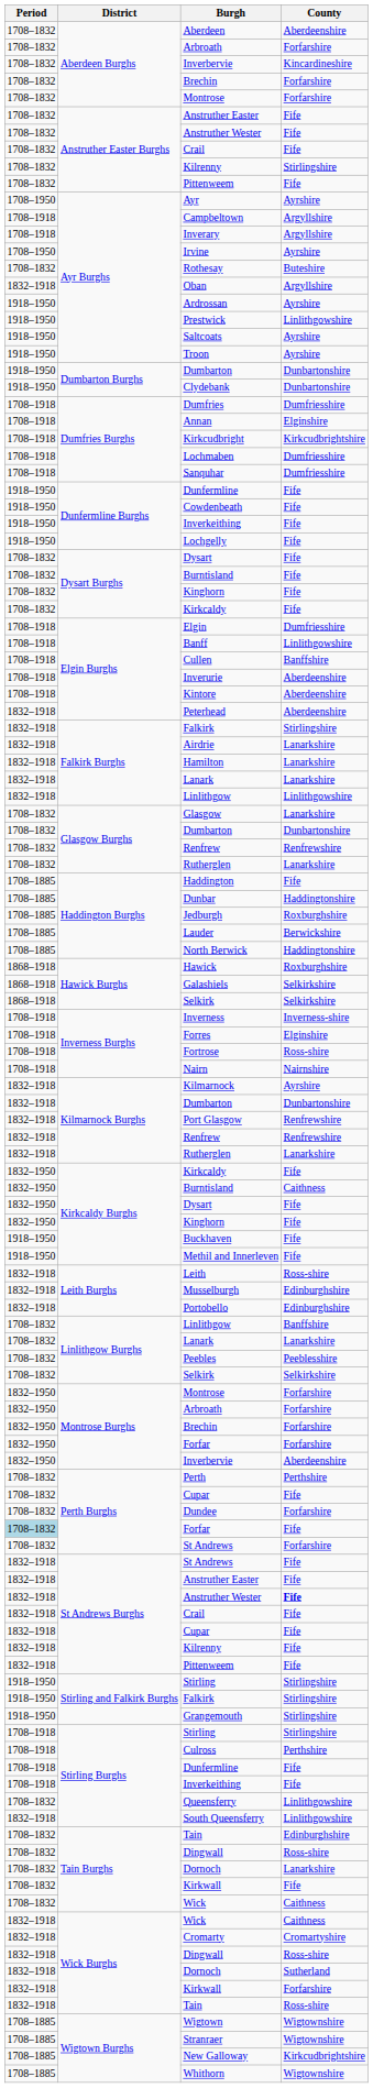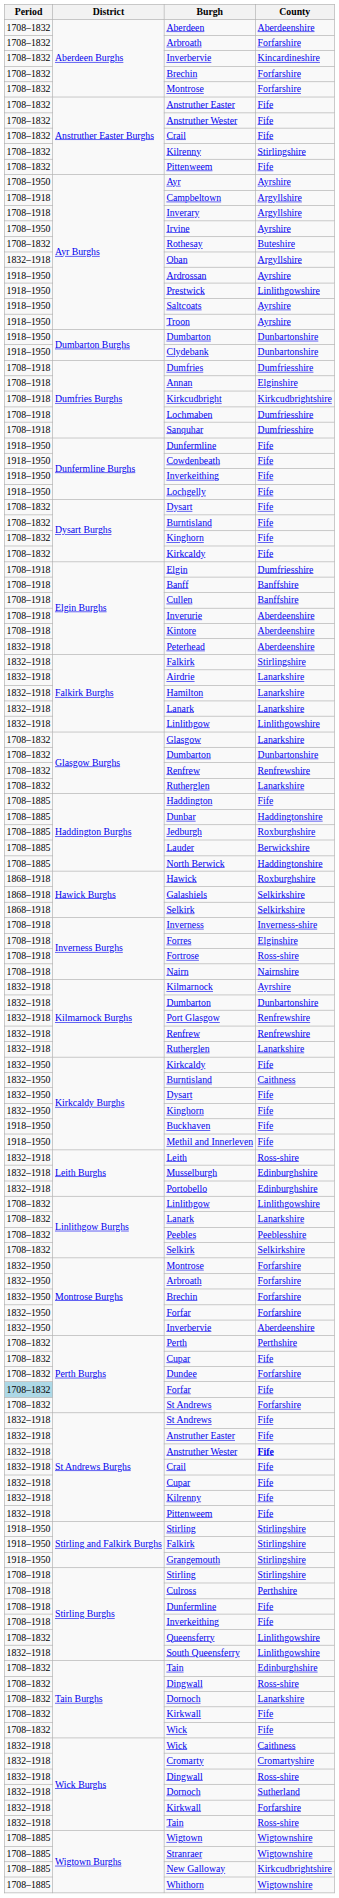 <table class="wikitable sortable">
 <tr>
 <th>Period</th>
 <th>District</th>
 <th>Burgh</th>
 <th>County</th>
 </tr>
 <tr>
 <td>1708–1832</td>
 <td rowspan=5><a href='#'>Aberdeen Burghs</a></td>
 <td><a href='#'>Aberdeen</a></td>
 <td><a href='#'>Aberdeenshire</a></td>
 </tr>
 <tr>
 <td>1708–1832</td>
 <td><a href='#'>Arbroath</a></td>
 <td><a href='#'>Forfarshire</a></td>
 </tr>
 <tr>
 <td>1708–1832</td>
 <td><a href='#'>Inverbervie</a></td>
 <td><a href='#'>Kincardineshire</a></td>
 </tr>
 <tr>
 <td>1708–1832</td>
 <td><a href='#'>Brechin</a></td>
 <td><a href='#'>Forfarshire</a></td>
 </tr>
 <tr>
 <td>1708–1832</td>
 <td><a href='#'>Montrose</a></td>
 <td><a href='#'>Forfarshire</a></td>
 </tr>
 <tr>
 <td>1708–1832</td>
 <td rowspan=5><a href='#'>Anstruther Easter Burghs</a></td>
 <td><a href='#'>Anstruther Easter</a></td>
 <td><a href='#'>Fife</a></td>
 </tr>
 <tr>
 <td>1708–1832</td>
 <td><a href='#'>Anstruther Wester</a></td>
 <td><a href='#'>Fife</a></td>
 </tr>
 <tr>
 <td>1708–1832</td>
 <td><a href='#'>Crail</a></td>
 <td><a href='#'>Fife</a></td>
 </tr>
 <tr>
 <td>1708–1832</td>
 <td><a href='#'>Kilrenny</a></td>
 <td><a href='#'>Stirlingshire</a></td>
 </tr>
 <tr>
 <td>1708–1832</td>
 <td><a href='#'>Pittenweem</a></td>
 <td><a href='#'>Fife</a></td>
 </tr>
 <tr>
 <td>1708–1950</td>
 <td rowspan=10><a href='#'>Ayr Burghs</a></td>
 <td><a href='#'>Ayr</a></td>
 <td><a href='#'>Ayrshire</a></td>
 </tr>
 <tr>
 <td>1708–1918</td>
 <td><a href='#'>Campbeltown</a></td>
 <td><a href='#'>Argyllshire</a></td>
 </tr>
 <tr>
 <td>1708–1918</td>
 <td><a href='#'>Inverary</a></td>
 <td><a href='#'>Argyllshire</a></td>
 </tr>
 <tr>
 <td>1708–1950</td>
 <td><a href='#'>Irvine</a></td>
 <td><a href='#'>Ayrshire</a></td>
 </tr>
 <tr>
 <td>1708–1832</td>
 <td><a href='#'>Rothesay</a></td>
 <td><a href='#'>Buteshire</a></td>
 </tr>
 <tr>
 <td>1832–1918</td>
 <td><a href='#'>Oban</a></td>
 <td><a href='#'>Argyllshire</a></td>
 </tr>
 <tr>
 <td>1918–1950</td>
 <td><a href='#'>Ardrossan</a></td>
 <td><a href='#'>Ayrshire</a></td>
 </tr>
 <tr>
 <td>1918–1950</td>
 <td><a href='#'>Prestwick</a></td>
 <td><a href='#'>Linlithgowshire</a></td>
 </tr>
 <tr>
 <td>1918–1950</td>
 <td><a href='#'>Saltcoats</a></td>
 <td><a href='#'>Ayrshire</a></td>
 </tr>
 <tr>
 <td>1918–1950</td>
 <td><a href='#'>Troon</a></td>
 <td><a href='#'>Ayrshire</a></td>
 </tr>
 <tr>
 <td>1918–1950</td>
 <td rowspan=2><a href='#'>Dumbarton Burghs</a></td>
 <td><a href='#'>Dumbarton</a></td>
 <td><a href='#'>Dunbartonshire</a></td>
 </tr>
 <tr>
 <td>1918–1950</td>
 <td><a href='#'>Clydebank</a></td>
 <td><a href='#'>Dunbartonshire</a></td>
 </tr>
 <tr>
 <td>1708–1918</td>
 <td rowspan=5><a href='#'>Dumfries Burghs</a></td>
 <td><a href='#'>Dumfries</a></td>
 <td><a href='#'>Dumfriesshire</a></td>
 </tr>
 <tr>
 <td>1708–1918</td>
 <td><a href='#'>Annan</a></td>
 <td><a href='#'>Elginshire</a></td>
 </tr>
 <tr>
 <td>1708–1918</td>
 <td><a href='#'>Kirkcudbright</a></td>
 <td><a href='#'>Kirkcudbrightshire</a></td>
 </tr>
 <tr>
 <td>1708–1918</td>
 <td><a href='#'>Lochmaben</a></td>
 <td><a href='#'>Dumfriesshire</a></td>
 </tr>
 <tr>
 <td>1708–1918</td>
 <td><a href='#'>Sanquhar</a></td>
 <td><a href='#'>Dumfriesshire</a></td>
 </tr>
 <tr>
 <td>1918–1950</td>
 <td rowspan=4><a href='#'>Dunfermline Burghs</a></td>
 <td><a href='#'>Dunfermline</a></td>
 <td><a href='#'>Fife</a></td>
 </tr>
 <tr>
 <td>1918–1950</td>
 <td><a href='#'>Cowdenbeath</a></td>
 <td><a href='#'>Fife</a></td>
 </tr>
 <tr>
 <td>1918–1950</td>
 <td><a href='#'>Inverkeithing</a></td>
 <td><a href='#'>Fife</a></td>
 </tr>
 <tr>
 <td>1918–1950</td>
 <td><a href='#'>Lochgelly</a></td>
 <td><a href='#'>Fife</a></td>
 </tr>
 <tr>
 <td>1708–1832</td>
 <td rowspan=4><a href='#'>Dysart Burghs</a></td>
 <td><a href='#'>Dysart</a></td>
 <td><a href='#'>Fife</a></td>
 </tr>
 <tr>
 <td>1708–1832</td>
 <td><a href='#'>Burntisland</a></td>
 <td><a href='#'>Fife</a></td>
 </tr>
 <tr>
 <td>1708–1832</td>
 <td><a href='#'>Kinghorn</a></td>
 <td><a href='#'>Fife</a></td>
 </tr>
 <tr>
 <td>1708–1832</td>
 <td><a href='#'>Kirkcaldy</a></td>
 <td><a href='#'>Fife</a></td>
 </tr>
 <tr>
 <td>1708–1918</td>
 <td rowspan=6><a href='#'>Elgin Burghs</a></td>
 <td><a href='#'>Elgin</a></td>
 <td><a href='#'>Dumfriesshire</a></td>
 </tr>
 <tr>
 <td>1708–1918</td>
 <td><a href='#'>Banff</a></td>
-<td><a href='#'>Linlithgowshire</a></td>
+<td><a href='#'>Banffshire</a></td>
 </tr>
 <tr>
 <td>1708–1918</td>
 <td><a href='#'>Cullen</a></td>
 <td><a href='#'>Banffshire</a></td>
 </tr>
 <tr>
 <td>1708–1918</td>
 <td><a href='#'>Inverurie</a></td>
 <td><a href='#'>Aberdeenshire</a></td>
 </tr>
 <tr>
 <td>1708–1918</td>
 <td><a href='#'>Kintore</a></td>
 <td><a href='#'>Aberdeenshire</a></td>
 </tr>
 <tr>
 <td>1832–1918</td>
 <td><a href='#'>Peterhead</a></td>
 <td><a href='#'>Aberdeenshire</a></td>
 </tr>
 <tr>
 <td>1832–1918</td>
 <td rowspan=5><a href='#'>Falkirk Burghs</a></td>
 <td><a href='#'>Falkirk</a></td>
 <td><a href='#'>Stirlingshire</a></td>
 </tr>
 <tr>
 <td>1832–1918</td>
 <td><a href='#'>Airdrie</a></td>
 <td><a href='#'>Lanarkshire</a></td>
 </tr>
 <tr>
 <td>1832–1918</td>
 <td><a href='#'>Hamilton</a></td>
 <td><a href='#'>Lanarkshire</a></td>
 </tr>
 <tr>
 <td>1832–1918</td>
 <td><a href='#'>Lanark</a></td>
 <td><a href='#'>Lanarkshire</a></td>
 </tr>
 <tr>
 <td>1832–1918</td>
 <td><a href='#'>Linlithgow</a></td>
 <td><a href='#'>Linlithgowshire</a></td>
 </tr>
 <tr>
 <td>1708–1832</td>
 <td rowspan=4><a href='#'>Glasgow Burghs</a></td>
 <td><a href='#'>Glasgow</a></td>
 <td><a href='#'>Lanarkshire</a></td>
 </tr>
 <tr>
 <td>1708–1832</td>
 <td><a href='#'>Dumbarton</a></td>
 <td><a href='#'>Dunbartonshire</a></td>
 </tr>
 <tr>
 <td>1708–1832</td>
 <td><a href='#'>Renfrew</a></td>
 <td><a href='#'>Renfrewshire</a></td>
 </tr>
 <tr>
 <td>1708–1832</td>
 <td><a href='#'>Rutherglen</a></td>
 <td><a href='#'>Lanarkshire</a></td>
 </tr>
 <tr>
 <td>1708–1885</td>
 <td rowspan=5><a href='#'>Haddington Burghs</a></td>
 <td><a href='#'>Haddington</a></td>
 <td><a href='#'>Fife</a></td>
 </tr>
 <tr>
 <td>1708–1885</td>
 <td><a href='#'>Dunbar</a></td>
 <td><a href='#'>Haddingtonshire</a></td>
 </tr>
 <tr>
 <td>1708–1885</td>
 <td><a href='#'>Jedburgh</a></td>
 <td><a href='#'>Roxburghshire</a></td>
 </tr>
 <tr>
 <td>1708–1885</td>
 <td><a href='#'>Lauder</a></td>
 <td><a href='#'>Berwickshire</a></td>
 </tr>
 <tr>
 <td>1708–1885</td>
 <td><a href='#'>North Berwick</a></td>
 <td><a href='#'>Haddingtonshire</a></td>
 </tr>
 <tr>
 <td>1868–1918</td>
 <td rowspan=3><a href='#'>Hawick Burghs</a></td>
 <td><a href='#'>Hawick</a></td>
 <td><a href='#'>Roxburghshire</a></td>
 </tr>
 <tr>
 <td>1868–1918</td>
 <td><a href='#'>Galashiels</a></td>
 <td><a href='#'>Selkirkshire</a></td>
 </tr>
 <tr>
 <td>1868–1918</td>
 <td><a href='#'>Selkirk</a></td>
 <td><a href='#'>Selkirkshire</a></td>
 </tr>
 <tr>
 <td>1708–1918</td>
 <td rowspan=4><a href='#'>Inverness Burghs</a></td>
 <td><a href='#'>Inverness</a></td>
 <td><a href='#'>Inverness-shire</a></td>
 </tr>
 <tr>
 <td>1708–1918</td>
 <td><a href='#'>Forres</a></td>
 <td><a href='#'>Elginshire</a></td>
 </tr>
 <tr>
 <td>1708–1918</td>
 <td><a href='#'>Fortrose</a></td>
 <td><a href='#'>Ross-shire</a></td>
 </tr>
 <tr>
 <td>1708–1918</td>
 <td><a href='#'>Nairn</a></td>
 <td><a href='#'>Nairnshire</a></td>
 </tr>
 <tr>
 <td>1832–1918</td>
 <td rowspan=5><a href='#'>Kilmarnock Burghs</a></td>
 <td><a href='#'>Kilmarnock</a></td>
 <td><a href='#'>Ayrshire</a></td>
 </tr>
 <tr>
 <td>1832–1918</td>
 <td><a href='#'>Dumbarton</a></td>
 <td><a href='#'>Dunbartonshire</a></td>
 </tr>
 <tr>
 <td>1832–1918</td>
 <td><a href='#'>Port Glasgow</a></td>
 <td><a href='#'>Renfrewshire</a></td>
 </tr>
 <tr>
 <td>1832–1918</td>
 <td><a href='#'>Renfrew</a></td>
 <td><a href='#'>Renfrewshire</a></td>
 </tr>
 <tr>
 <td>1832–1918</td>
 <td><a href='#'>Rutherglen</a></td>
 <td><a href='#'>Lanarkshire</a></td>
 </tr>
 <tr>
 <td>1832–1950</td>
 <td rowspan=6><a href='#'>Kirkcaldy Burghs</a></td>
 <td><a href='#'>Kirkcaldy</a></td>
 <td><a href='#'>Fife</a></td>
 </tr>
 <tr>
 <td>1832–1950</td>
 <td><a href='#'>Burntisland</a></td>
 <td><a href='#'>Caithness</a></td>
 </tr>
 <tr>
 <td>1832–1950</td>
 <td><a href='#'>Dysart</a></td>
 <td><a href='#'>Fife</a></td>
 </tr>
 <tr>
 <td>1832–1950</td>
 <td><a href='#'>Kinghorn</a></td>
 <td><a href='#'>Fife</a></td>
 </tr>
 <tr>
 <td>1918–1950</td>
 <td><a href='#'>Buckhaven</a></td>
 <td><a href='#'>Fife</a></td>
 </tr>
 <tr>
 <td>1918–1950</td>
 <td><a href='#'>Methil and Innerleven</a></td>
 <td><a href='#'>Fife</a></td>
 </tr>
 <tr>
 <td>1832–1918</td>
 <td rowspan=3><a href='#'>Leith Burghs</a></td>
 <td><a href='#'>Leith</a></td>
 <td><a href='#'>Ross-shire</a></td>
 </tr>
 <tr>
 <td>1832–1918</td>
 <td><a href='#'>Musselburgh</a></td>
 <td><a href='#'>Edinburghshire</a></td>
 </tr>
 <tr>
 <td>1832–1918</td>
 <td><a href='#'>Portobello</a></td>
 <td><a href='#'>Edinburghshire</a></td>
 </tr>
 <tr>
 <td>1708–1832</td>
 <td rowspan=4><a href='#'>Linlithgow Burghs</a></td>
 <td><a href='#'>Linlithgow</a></td>
-<td><a href='#'>Banffshire</a></td>
+<td><a href='#'>Linlithgowshire</a></td>
 </tr>
 <tr>
 <td>1708–1832</td>
 <td><a href='#'>Lanark</a></td>
 <td><a href='#'>Lanarkshire</a></td>
 </tr>
 <tr>
 <td>1708–1832</td>
 <td><a href='#'>Peebles</a></td>
 <td><a href='#'>Peeblesshire</a></td>
 </tr>
 <tr>
 <td>1708–1832</td>
 <td><a href='#'>Selkirk</a></td>
 <td><a href='#'>Selkirkshire</a></td>
 </tr>
 <tr>
 <td>1832–1950</td>
 <td rowspan=5><a href='#'>Montrose Burghs</a></td>
 <td><a href='#'>Montrose</a></td>
 <td><a href='#'>Forfarshire</a></td>
 </tr>
 <tr>
 <td>1832–1950</td>
 <td><a href='#'>Arbroath</a></td>
 <td><a href='#'>Forfarshire</a></td>
 </tr>
 <tr>
 <td>1832–1950</td>
 <td><a href='#'>Brechin</a></td>
 <td><a href='#'>Forfarshire</a></td>
 </tr>
 <tr>
 <td>1832–1950</td>
 <td><a href='#'>Forfar</a></td>
 <td><a href='#'>Forfarshire</a></td>
 </tr>
 <tr>
 <td>1832–1950</td>
 <td><a href='#'>Inverbervie</a></td>
 <td><a href='#'>Aberdeenshire</a></td>
 </tr>
 <tr>
 <td>1708–1832</td>
 <td rowspan=5><a href='#'>Perth Burghs</a></td>
 <td><a href='#'>Perth</a></td>
 <td><a href='#'>Perthshire</a></td>
 </tr>
 <tr>
 <td>1708–1832</td>
 <td><a href='#'>Cupar</a></td>
 <td><a href='#'>Fife</a></td>
 </tr>
 <tr>
 <td>1708–1832</td>
 <td><a href='#'>Dundee</a></td>
 <td><a href='#'>Forfarshire</a></td>
 </tr>
 <tr>
 <td style="background: lightblue;">1708–1832</td>
 <td><a href='#'>Forfar</a></td>
 <td><a href='#'>Fife</a></td>
 </tr>
 <tr>
 <td>1708–1832</td>
 <td><a href='#'>St Andrews</a></td>
 <td><a href='#'>Forfarshire</a></td>
 </tr>
 <tr>
 <td>1832–1918</td>
 <td rowspan=7><a href='#'>St Andrews Burghs</a></td>
 <td><a href='#'>St Andrews</a></td>
 <td><a href='#'>Fife</a></td>
 </tr>
 <tr>
 <td>1832–1918</td>
 <td><a href='#'>Anstruther Easter</a></td>
 <td><a href='#'>Fife</a></td>
 </tr>
 <tr>
 <td>1832–1918</td>
 <td><a href='#'>Anstruther Wester</a></td>
 <td><strong><a href='#'>Fife</a></strong></td>
 </tr>
 <tr>
 <td>1832–1918</td>
 <td><a href='#'>Crail</a></td>
 <td><a href='#'>Fife</a></td>
 </tr>
 <tr>
 <td>1832–1918</td>
 <td><a href='#'>Cupar</a></td>
 <td><a href='#'>Fife</a></td>
 </tr>
 <tr>
 <td>1832–1918</td>
 <td><a href='#'>Kilrenny</a></td>
 <td><a href='#'>Fife</a></td>
 </tr>
 <tr>
 <td>1832–1918</td>
 <td><a href='#'>Pittenweem</a></td>
 <td><a href='#'>Fife</a></td>
 </tr>
 <tr>
 <td>1918–1950</td>
 <td rowspan=3><a href='#'>Stirling and Falkirk Burghs</a></td>
 <td><a href='#'>Stirling</a></td>
 <td><a href='#'>Stirlingshire</a></td>
 </tr>
 <tr>
 <td>1918–1950</td>
 <td><a href='#'>Falkirk</a></td>
 <td><a href='#'>Stirlingshire</a></td>
 </tr>
 <tr>
 <td>1918–1950</td>
 <td><a href='#'>Grangemouth</a></td>
 <td><a href='#'>Stirlingshire</a></td>
 </tr>
 <tr>
 <td>1708–1918</td>
 <td rowspan=6><a href='#'>Stirling Burghs</a></td>
 <td><a href='#'>Stirling</a></td>
 <td><a href='#'>Stirlingshire</a></td>
 </tr>
 <tr>
 <td>1708–1918</td>
 <td><a href='#'>Culross</a></td>
 <td><a href='#'>Perthshire</a></td>
 </tr>
 <tr>
 <td>1708–1918</td>
 <td><a href='#'>Dunfermline</a></td>
 <td><a href='#'>Fife</a></td>
 </tr>
 <tr>
 <td>1708–1918</td>
 <td><a href='#'>Inverkeithing</a></td>
 <td><a href='#'>Fife</a></td>
 </tr>
 <tr>
 <td>1708–1832</td>
 <td><a href='#'>Queensferry</a></td>
 <td><a href='#'>Linlithgowshire</a></td>
 </tr>
 <tr>
 <td>1832–1918</td>
 <td><a href='#'>South Queensferry</a></td>
 <td><a href='#'>Linlithgowshire</a></td>
 </tr>
 <tr>
 <td>1708–1832</td>
 <td rowspan=5><a href='#'>Tain Burghs</a></td>
 <td><a href='#'>Tain</a></td>
 <td><a href='#'>Edinburghshire</a></td>
 </tr>
 <tr>
 <td>1708–1832</td>
 <td><a href='#'>Dingwall</a></td>
 <td><a href='#'>Ross-shire</a></td>
 </tr>
 <tr>
 <td>1708–1832</td>
 <td><a href='#'>Dornoch</a></td>
 <td><a href='#'>Lanarkshire</a></td>
 </tr>
 <tr>
 <td>1708–1832</td>
 <td><a href='#'>Kirkwall</a></td>
 <td><a href='#'>Fife</a></td>
 </tr>
 <tr>
 <td>1708–1832</td>
 <td><a href='#'>Wick</a></td>
-<td><a href='#'>Caithness</a></td>
+<td><a href='#'>Fife</a></td>
 </tr>
 <tr>
 <td>1832–1918</td>
 <td rowspan=6><a href='#'>Wick Burghs</a></td>
 <td><a href='#'>Wick</a></td>
 <td><a href='#'>Caithness</a></td>
 </tr>
 <tr>
 <td>1832–1918</td>
 <td><a href='#'>Cromarty</a></td>
 <td><a href='#'>Cromartyshire</a></td>
 </tr>
 <tr>
 <td>1832–1918</td>
 <td><a href='#'>Dingwall</a></td>
 <td><a href='#'>Ross-shire</a></td>
 </tr>
 <tr>
 <td>1832–1918</td>
 <td><a href='#'>Dornoch</a></td>
 <td><a href='#'>Sutherland</a></td>
 </tr>
 <tr>
 <td>1832–1918</td>
 <td><a href='#'>Kirkwall</a></td>
 <td><a href='#'>Forfarshire</a></td>
 </tr>
 <tr>
 <td>1832–1918</td>
 <td><a href='#'>Tain</a></td>
 <td><a href='#'>Ross-shire</a></td>
 </tr>
 <tr>
 <td>1708–1885</td>
 <td rowspan=4><a href='#'>Wigtown Burghs</a></td>
 <td><a href='#'>Wigtown</a></td>
 <td><a href='#'>Wigtownshire</a></td>
 </tr>
 <tr>
 <td>1708–1885</td>
 <td><a href='#'>Stranraer</a></td>
 <td><a href='#'>Wigtownshire</a></td>
 </tr>
 <tr>
 <td>1708–1885</td>
 <td><a href='#'>New Galloway</a></td>
 <td><a href='#'>Kirkcudbrightshire</a></td>
 </tr>
 <tr>
 <td>1708–1885</td>
 <td><a href='#'>Whithorn</a></td>
 <td><a href='#'>Wigtownshire</a></td>
 </tr>
 </table>
